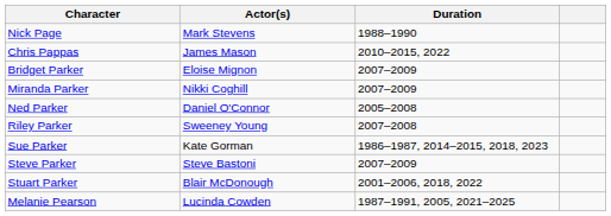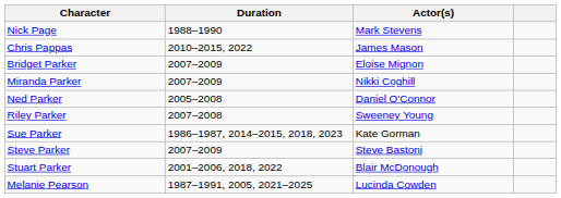 <table class="wikitable">
 <tr>
 <th scope="col" width="230">Character</th>
+<th scope="col" width="270">Duration</th>
 <th scope="col" width="230">Actor(s)</th>
-<th scope="col" width="270">Duration</th>
 <th scope="col" width="55"></th>
 </tr>
 <tr>
 <td><a href='#'>Nick Page</a></td>
+<td>1988–1990</td>
 <td><a href='#'>Mark Stevens</a></td>
-<td>1988–1990</td>
 <td></td>
 </tr>
 <tr>
 <td><a href='#'>Chris Pappas</a></td>
+<td>2010–2015, 2022</td>
 <td><a href='#'>James Mason</a></td>
-<td>2010–2015, 2022</td>
 <td></td>
 </tr>
 <tr>
 <td><a href='#'>Bridget Parker</a></td>
+<td>2007–2009</td>
 <td><a href='#'>Eloise Mignon</a></td>
-<td>2007–2009</td>
 <td></td>
 </tr>
 <tr>
 <td><a href='#'>Miranda Parker</a></td>
+<td>2007–2009</td>
 <td><a href='#'>Nikki Coghill</a></td>
-<td>2007–2009</td>
 <td></td>
 </tr>
 <tr>
 <td><a href='#'>Ned Parker</a></td>
+<td>2005–2008</td>
 <td><a href='#'>Daniel O'Connor</a></td>
-<td>2005–2008</td>
 <td></td>
 </tr>
 <tr>
 <td><a href='#'>Riley Parker</a></td>
+<td>2007–2008</td>
 <td><a href='#'>Sweeney Young</a></td>
-<td>2007–2008</td>
 <td></td>
 </tr>
 <tr>
 <td><a href='#'>Sue Parker</a></td>
+<td>1986–1987, 2014–2015, 2018, 2023</td>
 <td>Kate Gorman</td>
-<td>1986–1987, 2014–2015, 2018, 2023</td>
 <td></td>
 </tr>
 <tr>
 <td><a href='#'>Steve Parker</a></td>
+<td>2007–2009</td>
 <td><a href='#'>Steve Bastoni</a></td>
-<td>2007–2009</td>
 <td></td>
 </tr>
 <tr>
 <td><a href='#'>Stuart Parker</a></td>
+<td>2001–2006, 2018, 2022</td>
 <td><a href='#'>Blair McDonough</a></td>
-<td>2001–2006, 2018, 2022</td>
 <td></td>
 </tr>
 <tr>
 <td><a href='#'>Melanie Pearson</a></td>
+<td>1987–1991, 2005, 2021–2025</td>
 <td><a href='#'>Lucinda Cowden</a></td>
-<td>1987–1991, 2005, 2021–2025</td>
 <td></td>
 </tr>
 </table>
